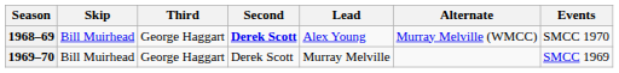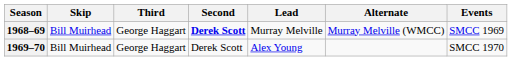 <table class="wikitable">
 <tr>
 <th scope="col">Season</th>
 <th scope="col">Skip</th>
 <th scope="col">Third</th>
 <th scope="col">Second</th>
 <th scope="col">Lead</th>
 <th scope="col">Alternate</th>
 <th scope="col">Events</th>
 </tr>
 <tr>
 <th scope="row">1968–69</th>
 <td><a href='#'>Bill Muirhead</a></td>
 <td>George Haggart</td>
 <td><strong><a href='#'>Derek Scott</a></strong></td>
-<td><a href='#'>Alex Young</a></td>
+<td>Murray Melville</td>
 <td><a href='#'>Murray Melville</a> (WMCC)</td>
-<td>SMCC 1970 <br> </td>
+<td><a href='#'>SMCC</a> 1969 <br> </td>
 </tr>
 <tr>
 <th scope="row">1969–70</th>
 <td>Bill Muirhead</td>
 <td>George Haggart</td>
 <td>Derek Scott</td>
-<td>Murray Melville</td>
+<td><a href='#'>Alex Young</a></td>
 <td></td>
-<td><a href='#'>SMCC</a> 1969 <br> </td>
+<td>SMCC 1970 <br> </td>
 </tr>
 </table>
